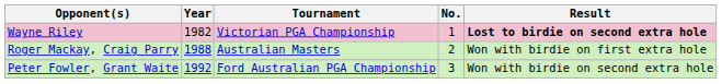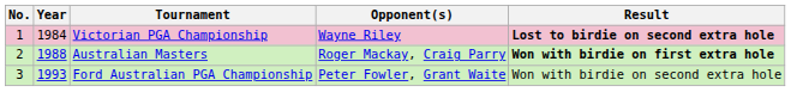 <table class="wikitable" style="font-size:95%">
 <tr>
-<th>Opponent(s)</th>
+<th>No.</th>
 <th>Year</th>
 <th>Tournament</th>
-<th>No.</th>
+<th>Opponent(s)</th>
 <th>Result</th>
 </tr>
 <tr style="background:#F2C1D1;">
+<td align=center>1</td>
+<td>1984</td>
+<td><a href='#'>Victorian PGA Championship</a></td>
 <td> <a href='#'>Wayne Riley</a></td>
-<td>1982</td>
-<td><a href='#'>Victorian PGA Championship</a></td>
-<td align=center>1</td>
 <td><strong>Lost to birdie on second extra hole</strong></td>
 </tr>
 <tr style="background:#D0F0C0;">
-<td> <a href='#'>Roger Mackay</a>,  <a href='#'>Craig Parry</a></td>
+<td align=center>2</td>
 <td><a href='#'>1988</a></td>
 <td><a href='#'>Australian Masters</a></td>
-<td align=center>2</td>
-<td>Won with birdie on first extra hole</td>
+<td> <a href='#'>Roger Mackay</a>,  <a href='#'>Craig Parry</a></td>
+<td><strong>Won with birdie on first extra hole</strong></td>
 </tr>
 <tr style="background:#D0F0C0;">
+<td align=center>3</td>
+<td><a href='#'>1993</a></td>
+<td><a href='#'>Ford Australian PGA Championship</a></td>
 <td> <a href='#'>Peter Fowler</a>,  <a href='#'>Grant Waite</a></td>
-<td><a href='#'>1992</a></td>
-<td><a href='#'>Ford Australian PGA Championship</a></td>
-<td align=center>3</td>
 <td>Won with birdie on second extra hole</td>
 </tr>
 </table>
